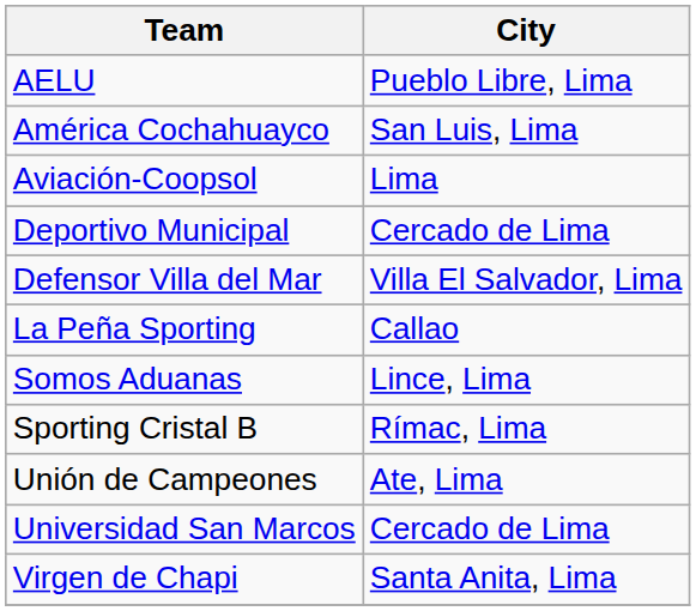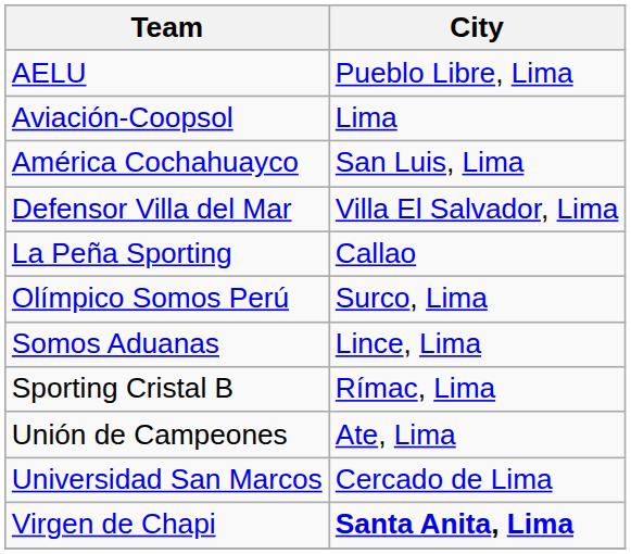 <table class="wikitable sortable">
 <tr>
 <th>Team</th>
 <th>City</th>
 </tr>
 <tr>
 <td><a href='#'>AELU</a></td>
 <td><a href='#'>Pueblo Libre</a>, <a href='#'>Lima</a></td>
 </tr>
 <tr>
-<td><a href='#'>América Cochahuayco</a></td>
-<td><a href='#'>San Luis</a>, <a href='#'>Lima</a></td>
-</tr>
-<tr>
 <td><a href='#'>Aviación-Coopsol</a></td>
 <td><a href='#'>Lima</a></td>
 </tr>
 <tr>
-<td><a href='#'>Deportivo Municipal</a></td>
-<td><a href='#'>Cercado de Lima</a></td>
+<td><a href='#'>América Cochahuayco</a></td>
+<td><a href='#'>San Luis</a>, <a href='#'>Lima</a></td>
 </tr>
 <tr>
 <td><a href='#'>Defensor Villa del Mar</a></td>
 <td><a href='#'>Villa El Salvador</a>, <a href='#'>Lima</a></td>
 </tr>
 <tr>
 <td><a href='#'>La Peña Sporting</a></td>
 <td><a href='#'>Callao</a></td>
+</tr>
+<tr>
+<td><a href='#'>Olímpico Somos Perú</a></td>
+<td><a href='#'>Surco</a>, <a href='#'>Lima</a></td>
 </tr>
 <tr>
 <td><a href='#'>Somos Aduanas</a></td>
 <td><a href='#'>Lince</a>, <a href='#'>Lima</a></td>
 </tr>
 <tr>
 <td>Sporting Cristal B</td>
 <td><a href='#'>Rímac</a>, <a href='#'>Lima</a></td>
 </tr>
 <tr>
 <td>Unión de Campeones</td>
 <td><a href='#'>Ate</a>, <a href='#'>Lima</a></td>
 </tr>
 <tr>
 <td><a href='#'>Universidad San Marcos</a></td>
 <td><a href='#'>Cercado de Lima</a></td>
 </tr>
 <tr>
 <td><a href='#'>Virgen de Chapi</a></td>
-<td><a href='#'>Santa Anita</a>, <a href='#'>Lima</a></td>
+<td><strong><a href='#'>Santa Anita</a>, <a href='#'>Lima</a></strong></td>
 </tr>
 <tr>
 </tr>
 </table>
